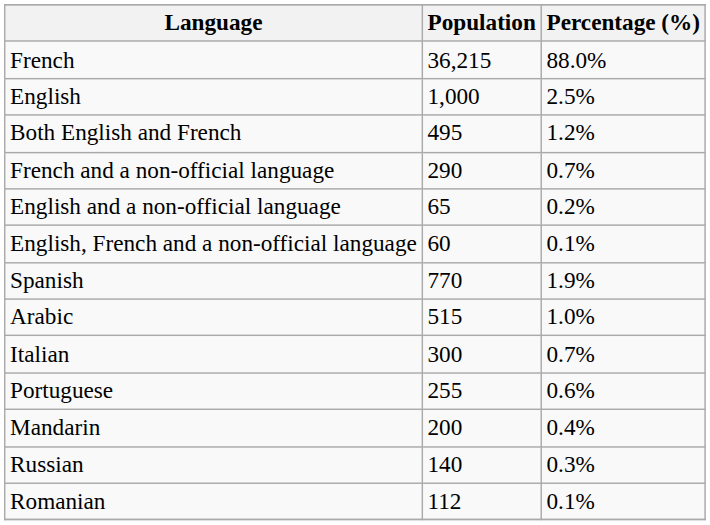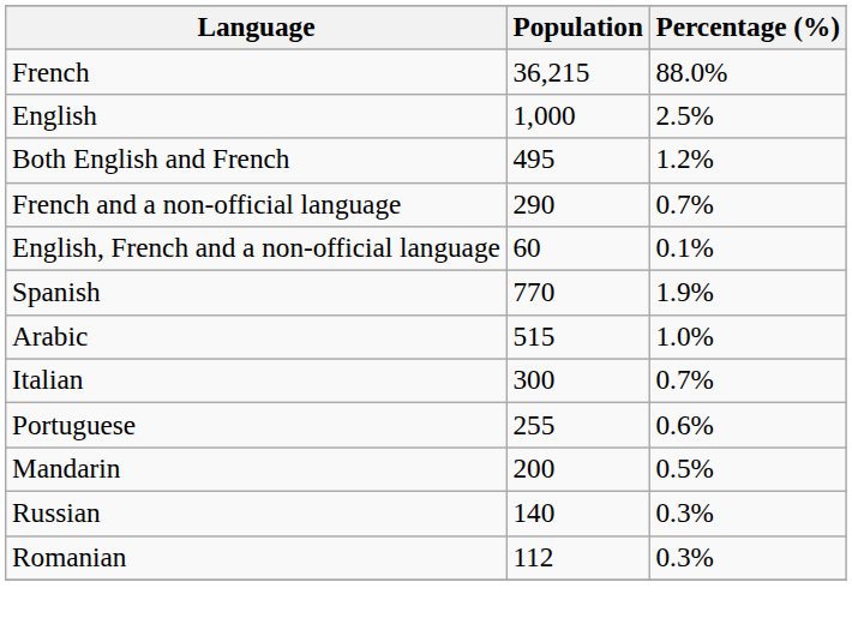 <table class="wikitable">
 <tr>
 </tr>
 <tr>
 <th>Language</th>
 <th>Population</th>
 <th>Percentage (%)</th>
 </tr>
 <tr>
 <td>French</td>
 <td>36,215</td>
 <td>88.0%</td>
 </tr>
 <tr>
 <td>English</td>
 <td>1,000</td>
 <td>2.5%</td>
 </tr>
 <tr>
 <td>Both English and French</td>
 <td>495</td>
 <td>1.2%</td>
 </tr>
 <tr>
 <td>French and a non-official language</td>
 <td>290</td>
 <td>0.7%</td>
 </tr>
 <tr>
-<td>English and a non-official language</td>
-<td>65</td>
-<td>0.2%</td>
-</tr>
-<tr>
 <td>English, French and a non-official language</td>
 <td>60</td>
 <td>0.1%</td>
 </tr>
 <tr>
 <td>Spanish</td>
 <td>770</td>
 <td>1.9%</td>
 </tr>
 <tr>
 <td>Arabic</td>
 <td>515</td>
 <td>1.0%</td>
 </tr>
 <tr>
 <td>Italian</td>
 <td>300</td>
 <td>0.7%</td>
 </tr>
 <tr>
 <td>Portuguese</td>
 <td>255</td>
 <td>0.6%</td>
 </tr>
 <tr>
 <td>Mandarin</td>
 <td>200</td>
-<td>0.4%</td>
+<td>0.5%</td>
 </tr>
 <tr>
 <td>Russian</td>
 <td>140</td>
 <td>0.3%</td>
 </tr>
 <tr>
 <td>Romanian</td>
 <td>112</td>
-<td>0.1%</td>
+<td>0.3%</td>
 </tr>
 <tr>
 </tr>
 </table>
